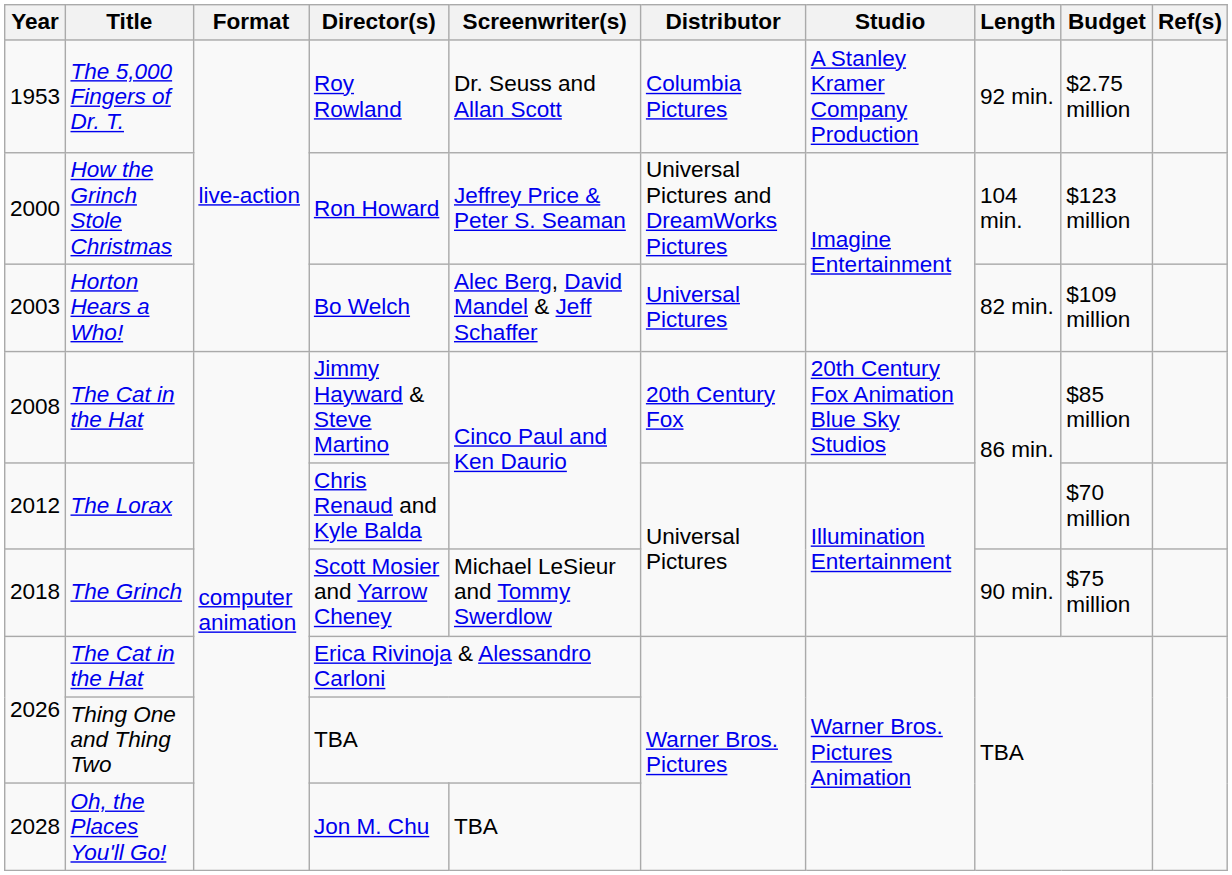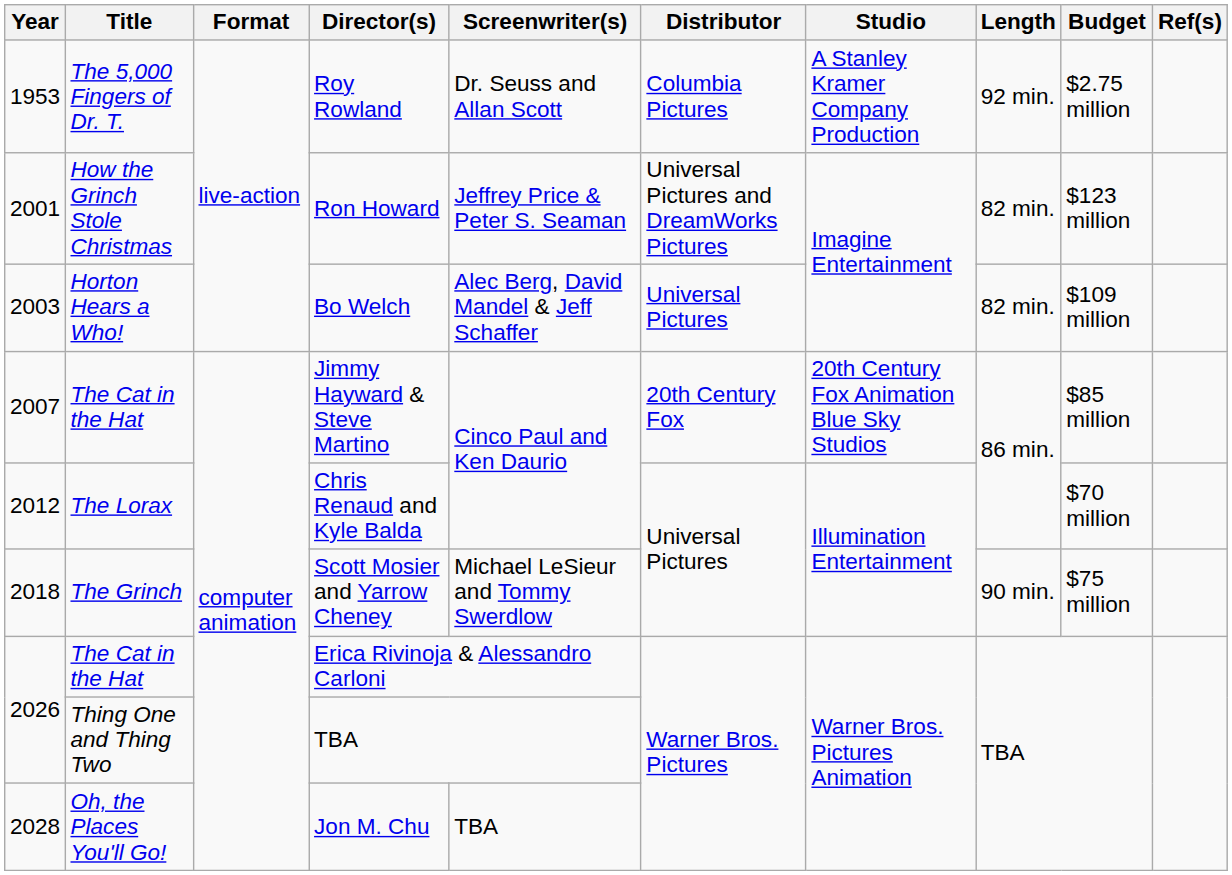 <table class="wikitable">
 <tr>
 <th>Year</th>
 <th>Title</th>
 <th>Format</th>
 <th>Director(s)</th>
 <th>Screenwriter(s)</th>
 <th>Distributor</th>
 <th>Studio</th>
 <th>Length</th>
 <th>Budget</th>
 <th class="unsortable">Ref(s)</th>
 </tr>
 <tr>
 <td>1953</td>
 <td><em><a href='#'>The 5,000 Fingers of Dr. T.</a></em></td>
 <td rowspan="3"><a href='#'>live-action</a></td>
 <td><a href='#'>Roy Rowland</a></td>
 <td>Dr. Seuss and <a href='#'>Allan Scott</a></td>
 <td><a href='#'>Columbia Pictures</a></td>
 <td><a href='#'>A Stanley Kramer Company Production</a></td>
 <td>92 min.</td>
 <td>$2.75 million</td>
 <td style="text-align: center;"></td>
 </tr>
 <tr>
-<td>2000</td>
+<td>2001</td>
 <td><em><a href='#'>How the Grinch Stole Christmas</a></em></td>
 <td><a href='#'>Ron Howard</a></td>
 <td><a href='#'>Jeffrey Price & Peter S. Seaman</a></td>
 <td>Universal Pictures and <a href='#'>DreamWorks Pictures</a></td>
 <td rowspan="2"><a href='#'>Imagine Entertainment</a></td>
-<td>104 min.</td>
+<td>82 min.</td>
 <td>$123 million</td>
 <td style="text-align: center;"></td>
 </tr>
 <tr>
 <td>2003</td>
 <td><em><a href='#'>Horton Hears a Who!</a></em></td>
 <td><a href='#'>Bo Welch</a></td>
 <td><a href='#'>Alec Berg</a>, <a href='#'>David Mandel</a> & <a href='#'>Jeff Schaffer</a></td>
 <td><a href='#'>Universal Pictures</a></td>
 <td>82 min.</td>
 <td>$109 million</td>
 <td style="text-align: center;"></td>
 </tr>
 <tr>
-<td>2008</td>
+<td>2007</td>
 <td><em><a href='#'>The Cat in the Hat</a></em></td>
 <td rowspan="6"><a href='#'>computer animation</a></td>
 <td><a href='#'>Jimmy Hayward</a> & <a href='#'>Steve Martino</a></td>
 <td rowspan="2"><a href='#'>Cinco Paul and Ken Daurio</a></td>
 <td><a href='#'>20th Century Fox</a></td>
 <td><a href='#'>20th Century Fox Animation</a><br><a href='#'>Blue Sky Studios</a></td>
 <td rowspan="2">86 min.</td>
 <td>$85 million</td>
 <td style="text-align: center;"></td>
 </tr>
 <tr>
 <td>2012</td>
 <td><em><a href='#'>The Lorax</a></em></td>
 <td><a href='#'>Chris Renaud</a> and <a href='#'>Kyle Balda</a></td>
 <td rowspan="2">Universal Pictures</td>
 <td rowspan="2"><a href='#'>Illumination Entertainment</a></td>
 <td>$70 million</td>
 <td style="text-align: center;"></td>
 </tr>
 <tr>
 <td>2018</td>
 <td><em><a href='#'>The Grinch</a></em></td>
 <td><a href='#'>Scott Mosier</a> and <a href='#'>Yarrow Cheney</a></td>
 <td>Michael LeSieur and <a href='#'>Tommy Swerdlow</a></td>
 <td>90 min.</td>
 <td>$75 million</td>
 <td style="text-align: center;"></td>
 </tr>
 <tr>
 <td rowspan="2">2026</td>
 <td><em><a href='#'>The Cat in the Hat</a></em></td>
 <td colspan="2"><a href='#'>Erica Rivinoja</a> & <a href='#'>Alessandro Carloni</a></td>
 <td rowspan="3"><a href='#'>Warner Bros. Pictures</a></td>
 <td rowspan="3"><a href='#'>Warner Bros. Pictures Animation</a></td>
 <td colspan="2" rowspan="3">TBA</td>
 <td rowspan="3" style="text-align: center;"></td>
 </tr>
 <tr>
 <td><em>Thing One and Thing Two</em></td>
 <td colspan="2">TBA</td>
 </tr>
 <tr>
 <td>2028</td>
 <td><em><a href='#'>Oh, the Places You'll Go!</a></em></td>
 <td><a href='#'>Jon M. Chu</a></td>
 <td>TBA</td>
 </tr>
 </table>
